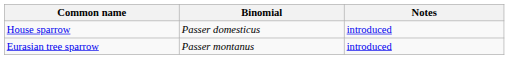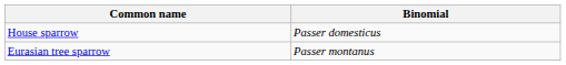 <table style="width:60%;" class="wikitable">
 <tr>
 <th width=35%>Common name</th>
 <th width=33%>Binomial</th>
-<th width=32%>Notes</th>
 </tr>
 <tr>
 <td><a href='#'>House sparrow</a></td>
 <td><em>Passer domesticus</em></td>
-<td><a href='#'>introduced</a></td>
 </tr>
 <tr>
 <td><a href='#'>Eurasian tree sparrow</a></td>
 <td><em>Passer montanus</em></td>
-<td><a href='#'>introduced</a></td>
 </tr>
 </table>
